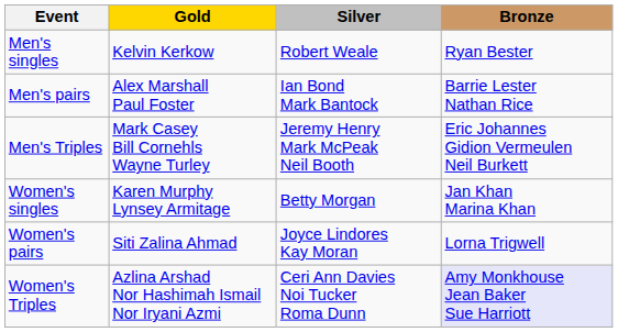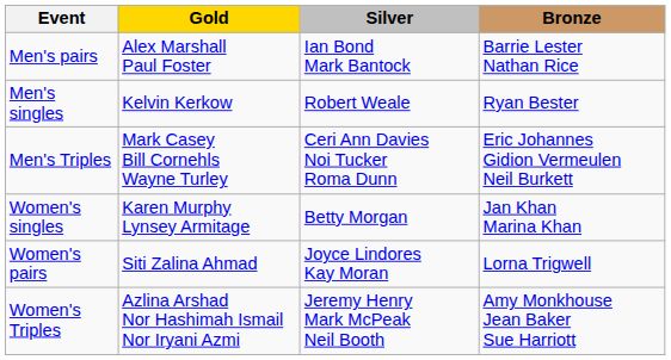 <table class="wikitable" style="font-size: 100%">
 <tr>
 <th width=110>Event</th>
 <th width=200 style="background-color: gold;">Gold</th>
 <th width=200 style="background-color: silver;">Silver</th>
 <th width=200 style="background-color: #cc9966;">Bronze</th>
 </tr>
 <tr>
+<td><a href='#'>Men's pairs</a></td>
+<td> <a href='#'>Alex Marshall</a>   <br><a href='#'>Paul Foster</a></td>
+<td> <a href='#'>Ian Bond</a>   <br> <a href='#'>Mark Bantock</a></td>
+<td> <a href='#'>Barrie Lester</a>   <br>     <a href='#'>Nathan Rice</a></td>
+</tr>
+<tr>
 <td><a href='#'>Men's singles</a></td>
 <td> <a href='#'>Kelvin Kerkow</a></td>
 <td> <a href='#'>Robert Weale</a></td>
 <td> <a href='#'>Ryan Bester</a></td>
 </tr>
 <tr>
-<td><a href='#'>Men's pairs</a></td>
-<td> <a href='#'>Alex Marshall</a>   <br><a href='#'>Paul Foster</a></td>
-<td> <a href='#'>Ian Bond</a>   <br> <a href='#'>Mark Bantock</a></td>
-<td> <a href='#'>Barrie Lester</a>   <br>     <a href='#'>Nathan Rice</a></td>
-</tr>
-<tr>
 <td><a href='#'>Men's Triples</a></td>
 <td> <a href='#'>Mark Casey</a> <br> <a href='#'>Bill Cornehls</a> <br> <a href='#'>Wayne Turley</a></td>
-<td>    <a href='#'>Jeremy Henry</a> <br> <a href='#'>Mark McPeak</a><br> <a href='#'>Neil Booth</a></td>
+<td>    <a href='#'>Ceri Ann Davies</a><br> <a href='#'>Noi Tucker</a> <br> <a href='#'>Roma Dunn</a></td>
 <td>   <a href='#'>Eric Johannes</a> <br> <a href='#'>Gidion Vermeulen</a><br>   <a href='#'>Neil Burkett</a></td>
 </tr>
 <tr>
 <td><a href='#'>Women's singles</a></td>
 <td>    <a href='#'>Karen Murphy</a><br><a href='#'>Lynsey Armitage</a></td>
 <td> <a href='#'>Betty Morgan</a></td>
 <td>    <a href='#'>Jan Khan</a> <br> <a href='#'>Marina Khan</a></td>
 </tr>
 <tr>
 <td><a href='#'>Women's pairs</a></td>
 <td> <a href='#'>Siti Zalina Ahmad</a></td>
 <td>    <a href='#'>Joyce Lindores</a> <br> <a href='#'>Kay Moran</a></td>
 <td> <a href='#'>Lorna Trigwell</a></td>
 </tr>
 <tr>
 <td><a href='#'>Women's Triples</a></td>
 <td>    <a href='#'>Azlina Arshad</a><br> <a href='#'>Nor Hashimah Ismail</a> <br> <a href='#'>Nor Iryani Azmi</a></td>
-<td>    <a href='#'>Ceri Ann Davies</a><br> <a href='#'>Noi Tucker</a> <br> <a href='#'>Roma Dunn</a></td>
-<td style="background: lavender;">    <a href='#'>Amy Monkhouse</a>  <br> <a href='#'>Jean Baker</a> <br> <a href='#'>Sue Harriott</a></td>
+<td>    <a href='#'>Jeremy Henry</a> <br> <a href='#'>Mark McPeak</a><br> <a href='#'>Neil Booth</a></td>
+<td>    <a href='#'>Amy Monkhouse</a>  <br> <a href='#'>Jean Baker</a> <br> <a href='#'>Sue Harriott</a></td>
 </tr>
 </table>
